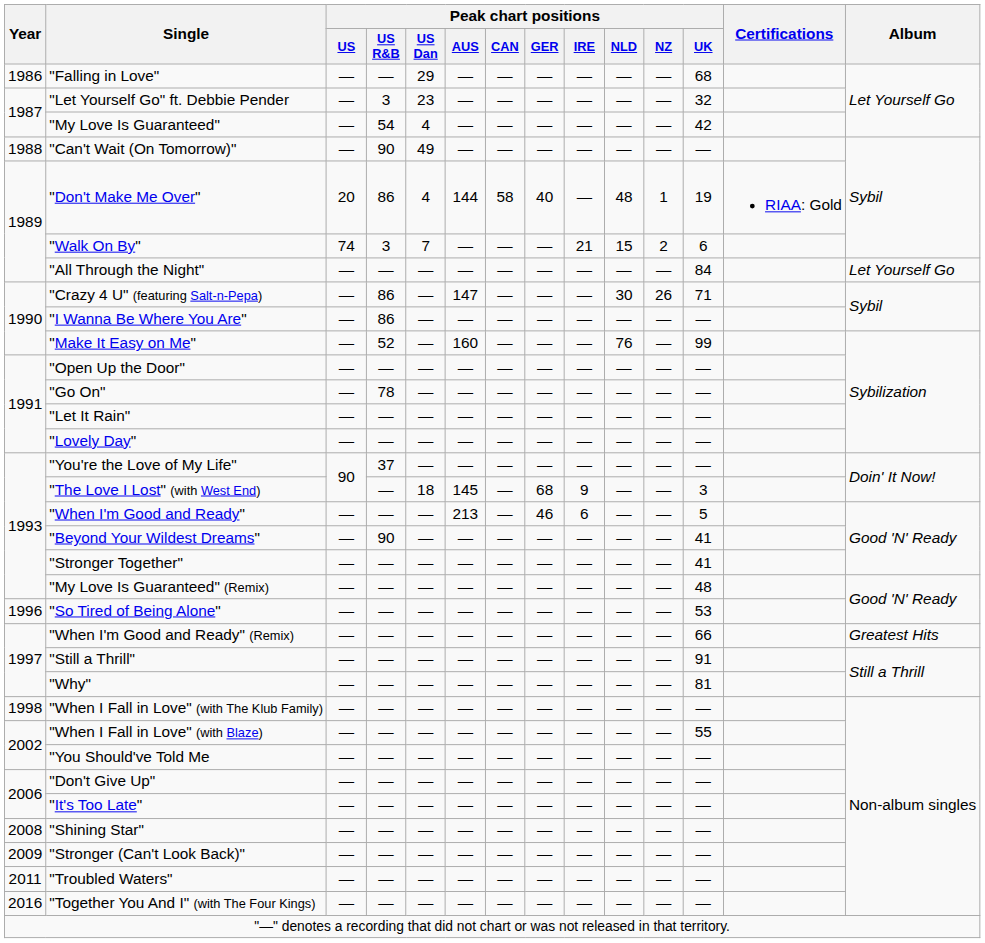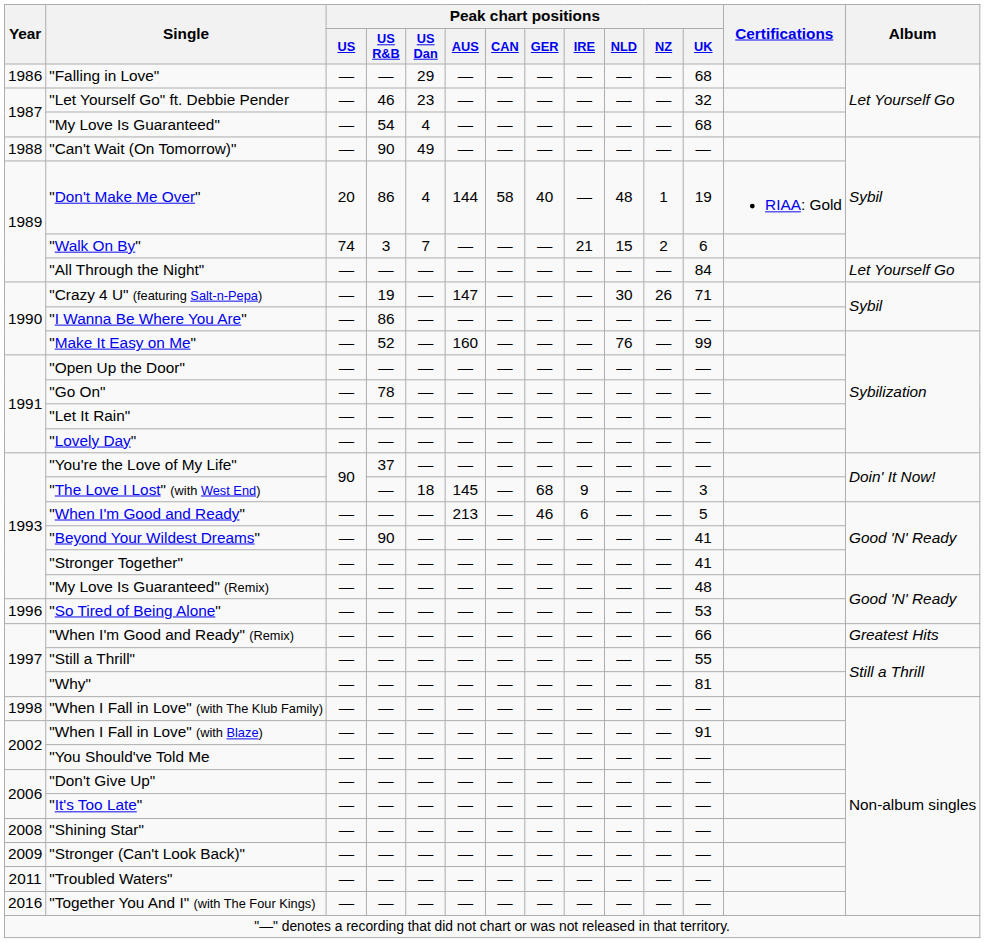 <table class="wikitable" style="text-align:center;">
 <tr>
 <th rowspan="2">Year</th>
 <th rowspan="2">Single</th>
 <th colspan="10">Peak chart positions</th>
 <th rowspan="2"><a href='#'>Certifications</a></th>
 <th rowspan="2">Album</th>
 </tr>
 <tr style="font-size:smaller;">
 <th width="35"><a href='#'>US</a><br></th>
 <th width="35"><a href='#'>US<br>R&B</a><br></th>
 <th width="35"><a href='#'>US<br>Dan</a><br></th>
 <th width="35"><a href='#'>AUS</a><br></th>
 <th width="35"><a href='#'>CAN</a><br></th>
 <th width="35"><a href='#'>GER</a><br></th>
 <th width="35"><a href='#'>IRE</a><br></th>
 <th width="35"><a href='#'>NLD</a><br></th>
 <th width="35"><a href='#'>NZ</a><br></th>
 <th width="35"><a href='#'>UK</a><br></th>
 </tr>
 <tr>
 <td rowspan="1">1986</td>
 <td align="left">"Falling in Love"</td>
 <td>—</td>
 <td>—</td>
 <td>29</td>
 <td>—</td>
 <td>—</td>
 <td>—</td>
 <td>—</td>
 <td>—</td>
 <td>—</td>
 <td>68</td>
 <td align="left"></td>
 <td align="left" rowspan="3"><em>Let Yourself Go</em></td>
 </tr>
 <tr>
 <td rowspan="2">1987</td>
 <td align="left">"Let Yourself Go" ft. Debbie Pender</td>
 <td>—</td>
-<td>3</td>
+<td>46</td>
 <td>23</td>
 <td>—</td>
 <td>—</td>
 <td>—</td>
 <td>—</td>
 <td>—</td>
 <td>—</td>
 <td>32</td>
 <td align="left"></td>
 </tr>
 <tr>
 <td align="left">"My Love Is Guaranteed"</td>
 <td>—</td>
 <td>54</td>
 <td>4</td>
 <td>—</td>
 <td>—</td>
 <td>—</td>
 <td>—</td>
 <td>—</td>
 <td>—</td>
-<td>42</td>
+<td>68</td>
 <td align="left"></td>
 </tr>
 <tr>
 <td rowspan="1">1988</td>
 <td align="left">"Can't Wait (On Tomorrow)"</td>
 <td>—</td>
 <td>90</td>
 <td>49</td>
 <td>—</td>
 <td>—</td>
 <td>—</td>
 <td>—</td>
 <td>—</td>
 <td>—</td>
 <td>—</td>
 <td align="left"></td>
 <td align="left" rowspan="3"><em>Sybil</em></td>
 </tr>
 <tr>
 <td rowspan="3">1989</td>
 <td align="left">"<a href='#'>Don't Make Me Over</a>"</td>
 <td>20</td>
 <td>86</td>
 <td>4</td>
 <td>144</td>
 <td>58</td>
 <td>40</td>
 <td>—</td>
 <td>48</td>
 <td>1</td>
 <td>19</td>
 <td align="left"><br><ul><li><a href='#'>RIAA</a>: Gold</li></ul></td>
 </tr>
 <tr>
 <td align="left">"<a href='#'>Walk On By</a>"</td>
 <td>74</td>
 <td>3</td>
 <td>7</td>
 <td>—</td>
 <td>—</td>
 <td>—</td>
 <td>21</td>
 <td>15</td>
 <td>2</td>
 <td>6</td>
 <td align="left"></td>
 </tr>
 <tr>
 <td align="left">"All Through the Night"</td>
 <td>—</td>
 <td>—</td>
 <td>—</td>
 <td>—</td>
 <td>—</td>
 <td>—</td>
 <td>—</td>
 <td>—</td>
 <td>—</td>
 <td>84</td>
 <td align="left"></td>
 <td align="left" rowspan="1"><em>Let Yourself Go</em></td>
 </tr>
 <tr>
 <td rowspan="3">1990</td>
 <td align="left">"Crazy 4 U" <small>(featuring <a href='#'>Salt-n-Pepa</a>)</small></td>
 <td>—</td>
-<td>86</td>
+<td>19</td>
 <td>—</td>
 <td>147</td>
 <td>—</td>
 <td>—</td>
 <td>—</td>
 <td>30</td>
 <td>26</td>
 <td>71</td>
 <td align="left"></td>
 <td align="left" rowspan="2"><em>Sybil</em></td>
 </tr>
 <tr>
 <td align="left">"<a href='#'>I Wanna Be Where You Are</a>"</td>
 <td>—</td>
 <td>86</td>
 <td>—</td>
 <td>—</td>
 <td>—</td>
 <td>—</td>
 <td>—</td>
 <td>—</td>
 <td>—</td>
 <td>—</td>
 <td align="left"></td>
 </tr>
 <tr>
 <td align="left">"<a href='#'>Make It Easy on Me</a>"</td>
 <td>—</td>
 <td>52</td>
 <td>—</td>
 <td>160</td>
 <td>—</td>
 <td>—</td>
 <td>—</td>
 <td>76</td>
 <td>—</td>
 <td>99</td>
 <td align="left"></td>
 <td align="left" rowspan="5"><em>Sybilization</em></td>
 </tr>
 <tr>
 <td rowspan="4">1991</td>
 <td align="left">"Open Up the Door"</td>
 <td>—</td>
 <td>—</td>
 <td>—</td>
 <td>—</td>
 <td>—</td>
 <td>—</td>
 <td>—</td>
 <td>—</td>
 <td>—</td>
 <td>—</td>
 <td align="left"></td>
 </tr>
 <tr>
 <td align="left">"Go On"</td>
 <td>—</td>
 <td>78</td>
 <td>—</td>
 <td>—</td>
 <td>—</td>
 <td>—</td>
 <td>—</td>
 <td>—</td>
 <td>—</td>
 <td>—</td>
 <td align="left"></td>
 </tr>
 <tr>
 <td align="left">"Let It Rain"</td>
 <td>—</td>
 <td>—</td>
 <td>—</td>
 <td>—</td>
 <td>—</td>
 <td>—</td>
 <td>—</td>
 <td>—</td>
 <td>—</td>
 <td>—</td>
 <td align="left"></td>
 </tr>
 <tr>
 <td align="left">"<a href='#'>Lovely Day</a>"</td>
 <td>—</td>
 <td>—</td>
 <td>—</td>
 <td>—</td>
 <td>—</td>
 <td>—</td>
 <td>—</td>
 <td>—</td>
 <td>—</td>
 <td>—</td>
 <td align="left"></td>
 </tr>
 <tr>
 <td rowspan="6">1993</td>
 <td align="left">"You're the Love of My Life"</td>
 <td rowspan="2">90</td>
 <td>37</td>
 <td>—</td>
 <td>—</td>
 <td>—</td>
 <td>—</td>
 <td>—</td>
 <td>—</td>
 <td>—</td>
 <td>—</td>
 <td align="left"></td>
 <td align="left" rowspan="2"><em>Doin' It Now!</em></td>
 </tr>
 <tr>
 <td align="left">"<a href='#'>The  Love I Lost</a>" <small>(with <a href='#'>West End</a>)</small></td>
 <td>—</td>
 <td>18</td>
 <td>145</td>
 <td>—</td>
 <td>68</td>
 <td>9</td>
 <td>—</td>
 <td>—</td>
 <td>3</td>
 <td align="left"></td>
 </tr>
 <tr>
 <td align="left">"<a href='#'>When I'm Good and Ready</a>"</td>
 <td>—</td>
 <td>—</td>
 <td>—</td>
 <td>213</td>
 <td>—</td>
 <td>46</td>
 <td>6</td>
 <td>—</td>
 <td>—</td>
 <td>5</td>
 <td align="left"></td>
 <td align="left" rowspan="3"><em>Good 'N' Ready</em></td>
 </tr>
 <tr>
 <td align="left">"<a href='#'>Beyond Your Wildest Dreams</a>"</td>
 <td>—</td>
 <td>90</td>
 <td>—</td>
 <td>—</td>
 <td>—</td>
 <td>—</td>
 <td>—</td>
 <td>—</td>
 <td>—</td>
 <td>41</td>
 <td align="left"></td>
 </tr>
 <tr>
 <td align="left">"Stronger Together"</td>
 <td>—</td>
 <td>—</td>
 <td>—</td>
 <td>—</td>
 <td>—</td>
 <td>—</td>
 <td>—</td>
 <td>—</td>
 <td>—</td>
 <td>41</td>
 <td align="left"></td>
 </tr>
 <tr>
 <td align="left">"My Love Is Guaranteed" <small>(Remix)</small></td>
 <td>—</td>
 <td>—</td>
 <td>—</td>
 <td>—</td>
 <td>—</td>
 <td>—</td>
 <td>—</td>
 <td>—</td>
 <td>—</td>
 <td>48</td>
 <td align="left"></td>
 <td align="left" rowspan="2"><em>Good 'N' Ready</em></td>
 </tr>
 <tr>
 <td rowspan="1">1996</td>
 <td align="left">"<a href='#'>So Tired of Being Alone</a>"</td>
 <td>—</td>
 <td>—</td>
 <td>—</td>
 <td>—</td>
 <td>—</td>
 <td>—</td>
 <td>—</td>
 <td>—</td>
 <td>—</td>
 <td>53</td>
 <td align="left"></td>
 </tr>
 <tr>
 <td rowspan="3">1997</td>
 <td align="left">"When I'm Good and Ready" <small>(Remix)</small></td>
 <td>—</td>
 <td>—</td>
 <td>—</td>
 <td>—</td>
 <td>—</td>
 <td>—</td>
 <td>—</td>
 <td>—</td>
 <td>—</td>
 <td>66</td>
 <td align="left"></td>
 <td align="left" rowspan="1"><em>Greatest Hits</em></td>
 </tr>
 <tr>
 <td align="left">"Still a Thrill"</td>
 <td>—</td>
 <td>—</td>
 <td>—</td>
 <td>—</td>
 <td>—</td>
 <td>—</td>
 <td>—</td>
 <td>—</td>
 <td>—</td>
-<td>91</td>
+<td>55</td>
 <td align="left"></td>
 <td align="left" rowspan="2"><em>Still a Thrill</em></td>
 </tr>
 <tr>
 <td align="left">"Why"</td>
 <td>—</td>
 <td>—</td>
 <td>—</td>
 <td>—</td>
 <td>—</td>
 <td>—</td>
 <td>—</td>
 <td>—</td>
 <td>—</td>
 <td>81</td>
 <td align="left"></td>
 </tr>
 <tr>
 <td rowspan="1">1998</td>
 <td align="left">"When I Fall in Love" <small>(with The Klub Family)</small></td>
 <td>—</td>
 <td>—</td>
 <td>—</td>
 <td>—</td>
 <td>—</td>
 <td>—</td>
 <td>—</td>
 <td>—</td>
 <td>—</td>
 <td>—</td>
 <td align="left"></td>
 <td align="left" rowspan="9">Non-album singles</td>
 </tr>
 <tr>
 <td rowspan="2">2002</td>
 <td align="left">"When I Fall in Love" <small>(with <a href='#'>Blaze</a>)</small></td>
 <td>—</td>
 <td>—</td>
 <td>—</td>
 <td>—</td>
 <td>—</td>
 <td>—</td>
 <td>—</td>
 <td>—</td>
 <td>—</td>
-<td>55</td>
+<td>91</td>
 <td align="left"></td>
 </tr>
 <tr>
 <td align="left">"You Should've Told Me</td>
 <td>—</td>
 <td>—</td>
 <td>—</td>
 <td>—</td>
 <td>—</td>
 <td>—</td>
 <td>—</td>
 <td>—</td>
 <td>—</td>
 <td>—</td>
 <td align="left"></td>
 </tr>
 <tr>
 <td rowspan="2">2006</td>
 <td align="left">"Don't Give Up"</td>
 <td>—</td>
 <td>—</td>
 <td>—</td>
 <td>—</td>
 <td>—</td>
 <td>—</td>
 <td>—</td>
 <td>—</td>
 <td>—</td>
 <td>—</td>
 <td align="left"></td>
 </tr>
 <tr>
 <td align="left">"<a href='#'>It's Too Late</a>"</td>
 <td>—</td>
 <td>—</td>
 <td>—</td>
 <td>—</td>
 <td>—</td>
 <td>—</td>
 <td>—</td>
 <td>—</td>
 <td>—</td>
 <td>—</td>
 <td align="left"></td>
 </tr>
 <tr>
 <td rowspan="1">2008</td>
 <td align="left">"Shining Star"</td>
 <td>—</td>
 <td>—</td>
 <td>—</td>
 <td>—</td>
 <td>—</td>
 <td>—</td>
 <td>—</td>
 <td>—</td>
 <td>—</td>
 <td>—</td>
 <td align="left"></td>
 </tr>
 <tr>
 <td rowspan="1">2009</td>
 <td align="left">"Stronger (Can't Look Back)"</td>
 <td>—</td>
 <td>—</td>
 <td>—</td>
 <td>—</td>
 <td>—</td>
 <td>—</td>
 <td>—</td>
 <td>—</td>
 <td>—</td>
 <td>—</td>
 <td align="left"></td>
 </tr>
 <tr>
 <td rowspan="1">2011</td>
 <td align="left">"Troubled Waters"</td>
 <td>—</td>
 <td>—</td>
 <td>—</td>
 <td>—</td>
 <td>—</td>
 <td>—</td>
 <td>—</td>
 <td>—</td>
 <td>—</td>
 <td>—</td>
 <td align="left"></td>
 </tr>
 <tr>
 <td rowspan="1">2016</td>
 <td align="left">"Together You And I" <small>(with The Four Kings)</small></td>
 <td>—</td>
 <td>—</td>
 <td>—</td>
 <td>—</td>
 <td>—</td>
 <td>—</td>
 <td>—</td>
 <td>—</td>
 <td>—</td>
 <td>—</td>
 <td align="left"></td>
 </tr>
 <tr>
 <td colspan="18" style="font-size:90%">"—" denotes a recording that did not chart or was not released in that territory.</td>
 </tr>
 </table>
